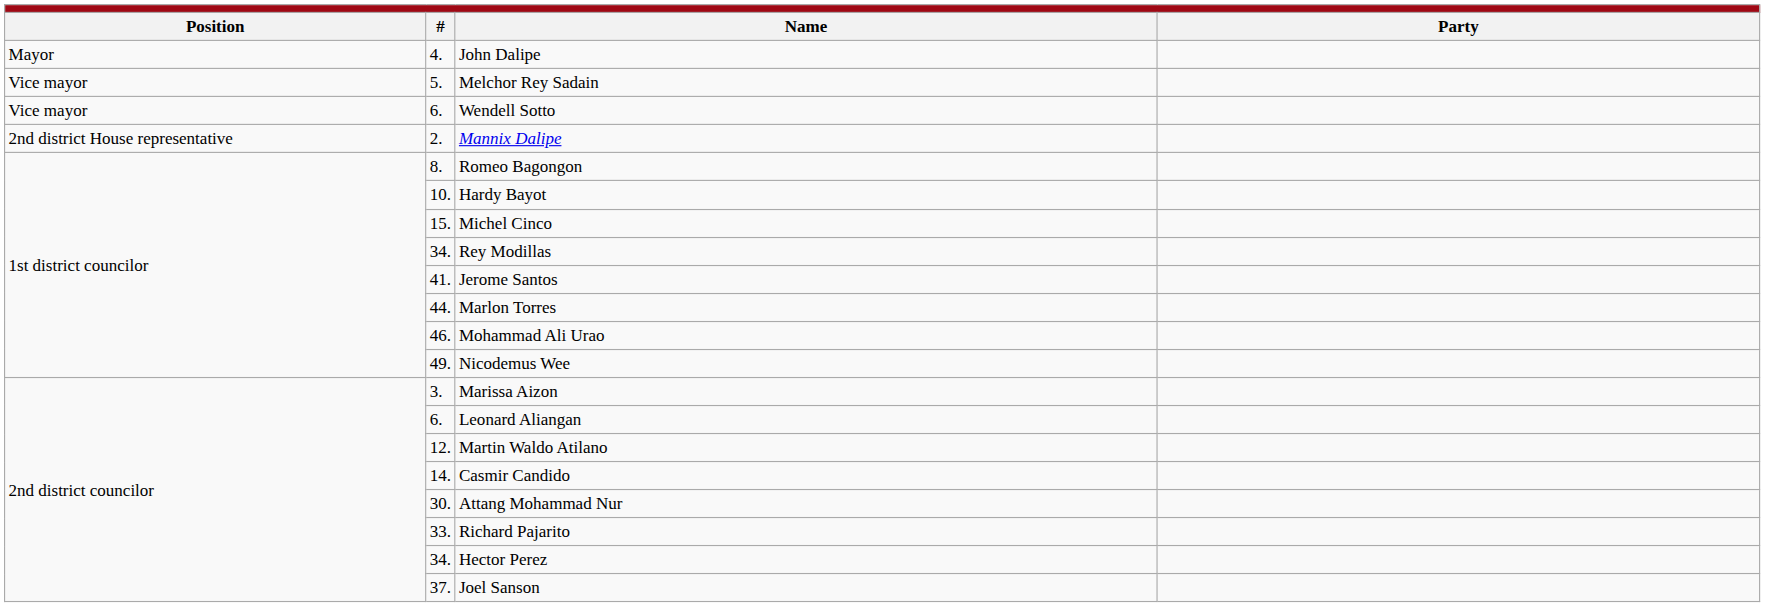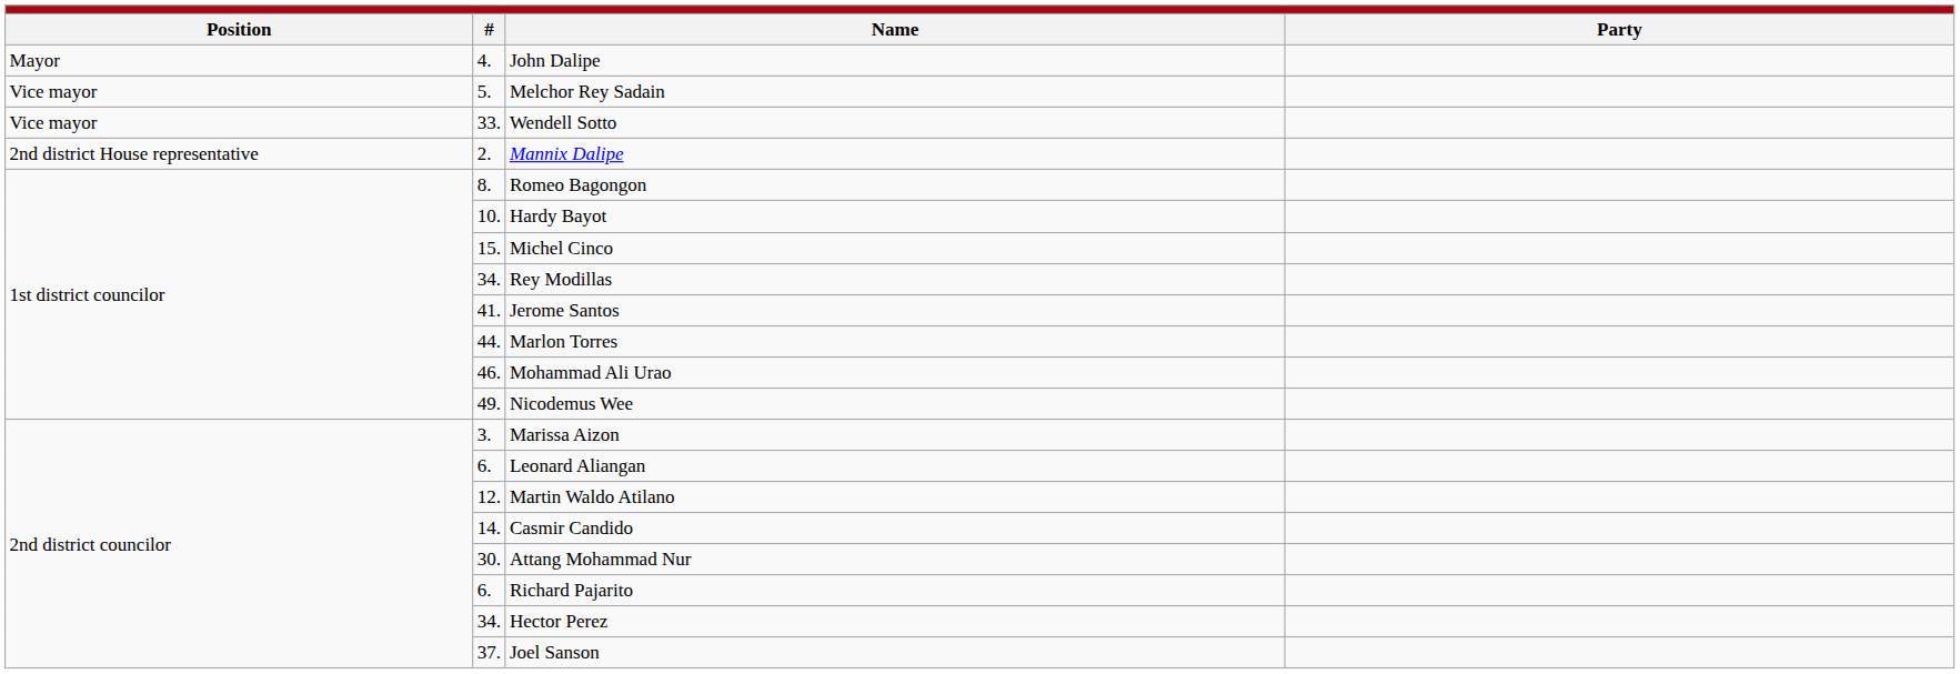 <table class=wikitable style="font-size:95%" width=99%>
 <tr>
 <td colspan="5" bgcolor=#9F0814></td>
 </tr>
 <tr>
 <th width=24%>Position</th>
 <th width=1%>#</th>
 <th width=40%>Name</th>
 <th colspan=2>Party</th>
 </tr>
 <tr>
 <td>Mayor</td>
 <td>4.</td>
 <td>John Dalipe</td>
 <td></td>
 </tr>
 <tr>
 <td>Vice mayor</td>
 <td>5.</td>
 <td>Melchor Rey Sadain</td>
 <td></td>
 </tr>
 <tr>
 <td>Vice mayor</td>
-<td>6.</td>
+<td>33.</td>
 <td>Wendell Sotto</td>
 <td></td>
 </tr>
 <tr>
 <td>2nd district House representative</td>
 <td>2.</td>
 <td><em><a href='#'>Mannix Dalipe</a></em></td>
 <td></td>
 </tr>
 <tr>
 <td rowspan="8">1st district councilor</td>
 <td>8.</td>
 <td>Romeo Bagongon</td>
 <td></td>
 </tr>
 <tr>
 <td>10.</td>
 <td>Hardy Bayot</td>
 <td></td>
 </tr>
 <tr>
 <td>15.</td>
 <td>Michel Cinco</td>
 <td></td>
 </tr>
 <tr>
 <td>34.</td>
 <td>Rey Modillas</td>
 <td></td>
 </tr>
 <tr>
 <td>41.</td>
 <td>Jerome Santos</td>
 <td></td>
 </tr>
 <tr>
 <td>44.</td>
 <td>Marlon Torres</td>
 <td></td>
 </tr>
 <tr>
 <td>46.</td>
 <td>Mohammad Ali Urao</td>
 <td></td>
 </tr>
 <tr>
 <td>49.</td>
 <td>Nicodemus Wee</td>
 <td></td>
 </tr>
 <tr>
 <td rowspan="8">2nd district councilor</td>
 <td>3.</td>
 <td>Marissa Aizon</td>
 <td></td>
 </tr>
 <tr>
 <td>6.</td>
 <td>Leonard Aliangan</td>
 <td></td>
 </tr>
 <tr>
 <td>12.</td>
 <td>Martin Waldo Atilano</td>
 <td></td>
 </tr>
 <tr>
 <td>14.</td>
 <td>Casmir Candido</td>
 <td></td>
 </tr>
 <tr>
 <td>30.</td>
 <td>Attang Mohammad Nur</td>
 <td></td>
 </tr>
 <tr>
-<td>33.</td>
+<td>6.</td>
 <td>Richard Pajarito</td>
 <td></td>
 </tr>
 <tr>
 <td>34.</td>
 <td>Hector Perez</td>
 <td></td>
 </tr>
 <tr>
 <td>37.</td>
 <td>Joel Sanson</td>
 <td></td>
 </tr>
 </table>
